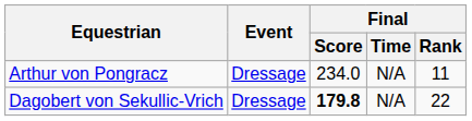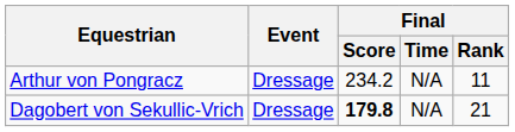 <table class=wikitable style="font-size:90%">
 <tr>
 <th rowspan=2>Equestrian</th>
 <th rowspan=2>Event</th>
 <th colspan=3>Final</th>
 </tr>
 <tr>
 <th>Score</th>
 <th>Time</th>
 <th>Rank</th>
 </tr>
 <tr>
 <td><a href='#'>Arthur von Pongracz</a></td>
 <td><a href='#'>Dressage</a></td>
-<td align=center>234.0</td>
+<td align=center>234.2</td>
 <td align=center>N/A</td>
 <td align=center>11</td>
 </tr>
 <tr>
 <td><a href='#'>Dagobert von Sekullic-Vrich</a></td>
 <td><a href='#'>Dressage</a></td>
 <td align=center><strong>179.8</strong></td>
 <td align=center>N/A</td>
-<td align=center>22</td>
+<td align=center>21</td>
 </tr>
 </table>
